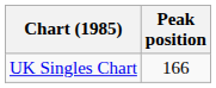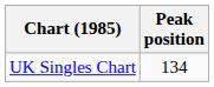 <table class="wikitable">
 <tr>
 <th>Chart (1985)</th>
 <th>Peak<br>position</th>
 </tr>
 <tr>
 <td><a href='#'>UK Singles Chart</a></td>
-<td style="text-align:center;">166</td>
+<td style="text-align:center;">134</td>
 </tr>
 </table>
